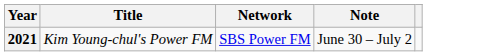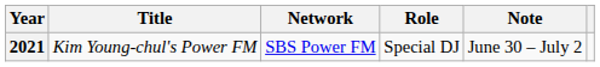 <table class="wikitable plainrowheaders sortable nowrap">
 <tr>
 <th scope="col">Year</th>
 <th scope="col">Title</th>
 <th scope="col">Network</th>
+<th scope="col">Role</th>
 <th scope="col">Note</th>
 <th scope="col" class="unsortable"></th>
 </tr>
 <tr>
 <th scope="row">2021</th>
 <td><em>Kim Young-chul's Power FM</em></td>
 <td><a href='#'>SBS Power FM</a></td>
+<td>Special DJ</td>
 <td>June 30 – July 2</td>
 <td></td>
 </tr>
 </table>
